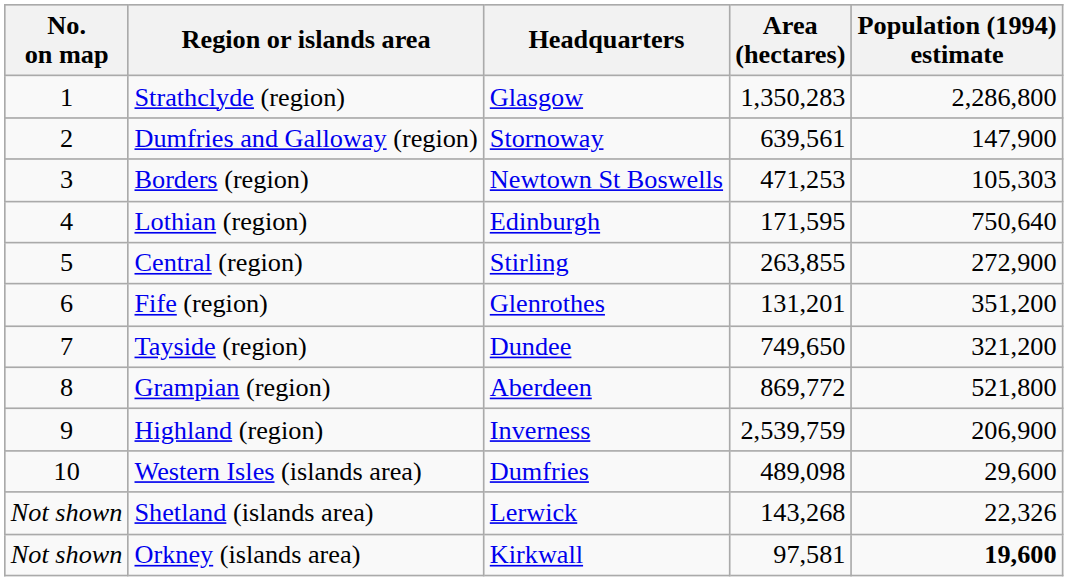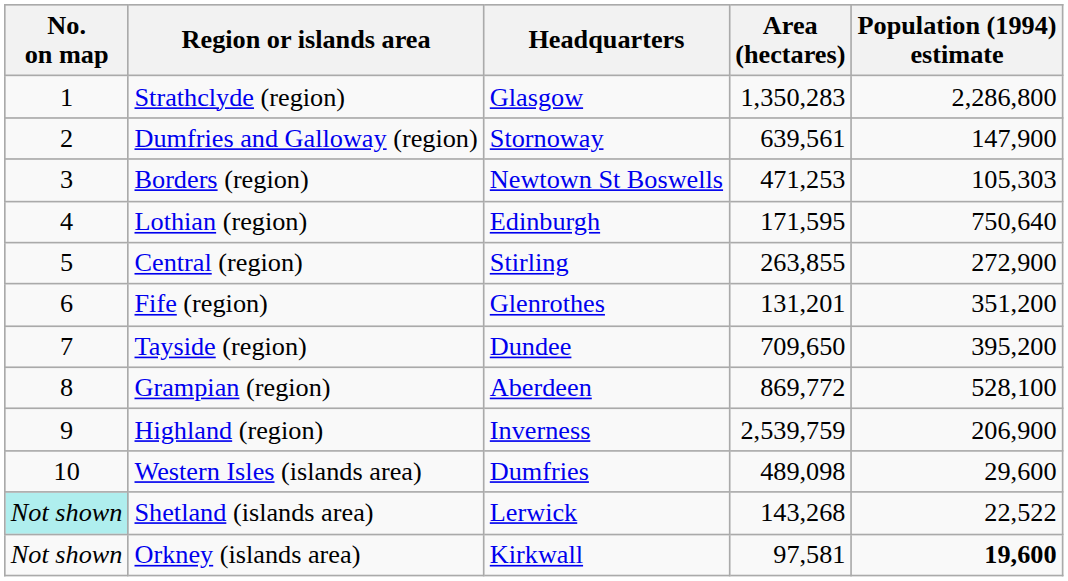 <table class="sortable wikitable">
 <tr>
 <th scope="col">No.<br>on map</th>
 <th scope="col">Region or islands area</th>
 <th scope="col">Headquarters</th>
 <th scope="col">Area<br>(hectares)</th>
 <th scope="col">Population (1994)<br>estimate</th>
 </tr>
 <tr>
 <td style="text-align:center">1</td>
 <td><a href='#'>Strathclyde</a> (region)</td>
 <td><a href='#'>Glasgow</a></td>
 <td style="text-align:right">1,350,283</td>
 <td style="text-align:right">2,286,800</td>
 </tr>
 <tr>
 <td style="text-align:center">2</td>
 <td><a href='#'>Dumfries and Galloway</a> (region)</td>
 <td><a href='#'>Stornoway</a></td>
 <td style="text-align:right">639,561</td>
 <td style="text-align:right">147,900</td>
 </tr>
 <tr>
 <td style="text-align:center">3</td>
 <td><a href='#'>Borders</a> (region)</td>
 <td><a href='#'>Newtown St Boswells</a></td>
 <td style="text-align:right">471,253</td>
 <td style="text-align:right">105,303</td>
 </tr>
 <tr>
 <td style="text-align:center">4</td>
 <td><a href='#'>Lothian</a> (region)</td>
 <td><a href='#'>Edinburgh</a></td>
 <td style="text-align:right">171,595</td>
 <td style="text-align:right">750,640</td>
 </tr>
 <tr>
 <td style="text-align:center">5</td>
 <td><a href='#'>Central</a> (region)</td>
 <td><a href='#'>Stirling</a></td>
 <td style="text-align:right">263,855</td>
 <td style="text-align:right">272,900</td>
 </tr>
 <tr>
 <td style="text-align:center">6</td>
 <td><a href='#'>Fife</a> (region)</td>
 <td><a href='#'>Glenrothes</a></td>
 <td style="text-align:right">131,201</td>
 <td style="text-align:right">351,200</td>
 </tr>
 <tr>
 <td style="text-align:center">7</td>
 <td><a href='#'>Tayside</a> (region)</td>
 <td><a href='#'>Dundee</a></td>
-<td style="text-align:right">749,650</td>
-<td style="text-align:right">321,200</td>
+<td style="text-align:right">709,650</td>
+<td style="text-align:right">395,200</td>
 </tr>
 <tr>
 <td style="text-align:center">8</td>
 <td><a href='#'>Grampian</a> (region)</td>
 <td><a href='#'>Aberdeen</a></td>
 <td style="text-align:right">869,772</td>
-<td style="text-align:right">521,800</td>
+<td style="text-align:right">528,100</td>
 </tr>
 <tr>
 <td style="text-align:center">9</td>
 <td><a href='#'>Highland</a> (region)</td>
 <td><a href='#'>Inverness</a></td>
 <td style="text-align:right">2,539,759</td>
 <td style="text-align:right">206,900</td>
 </tr>
 <tr>
 <td style="text-align:center">10</td>
 <td><a href='#'>Western Isles</a> (islands area)</td>
 <td><a href='#'>Dumfries</a></td>
 <td style="text-align:right">489,098</td>
 <td style="text-align:right">29,600</td>
 </tr>
 <tr>
-<td><em>Not shown</em></td>
+<td style="background: paleturquoise;"><em>Not shown</em></td>
 <td><a href='#'>Shetland</a> (islands area)</td>
 <td><a href='#'>Lerwick</a></td>
 <td style="text-align:right">143,268</td>
-<td style="text-align:right">22,326</td>
+<td style="text-align:right">22,522</td>
 </tr>
 <tr>
 <td><em>Not shown</em></td>
 <td><a href='#'>Orkney</a> (islands area)</td>
 <td><a href='#'>Kirkwall</a></td>
 <td style="text-align:right">97,581</td>
 <td style="text-align:right"><strong>19,600</strong></td>
 </tr>
 </table>
